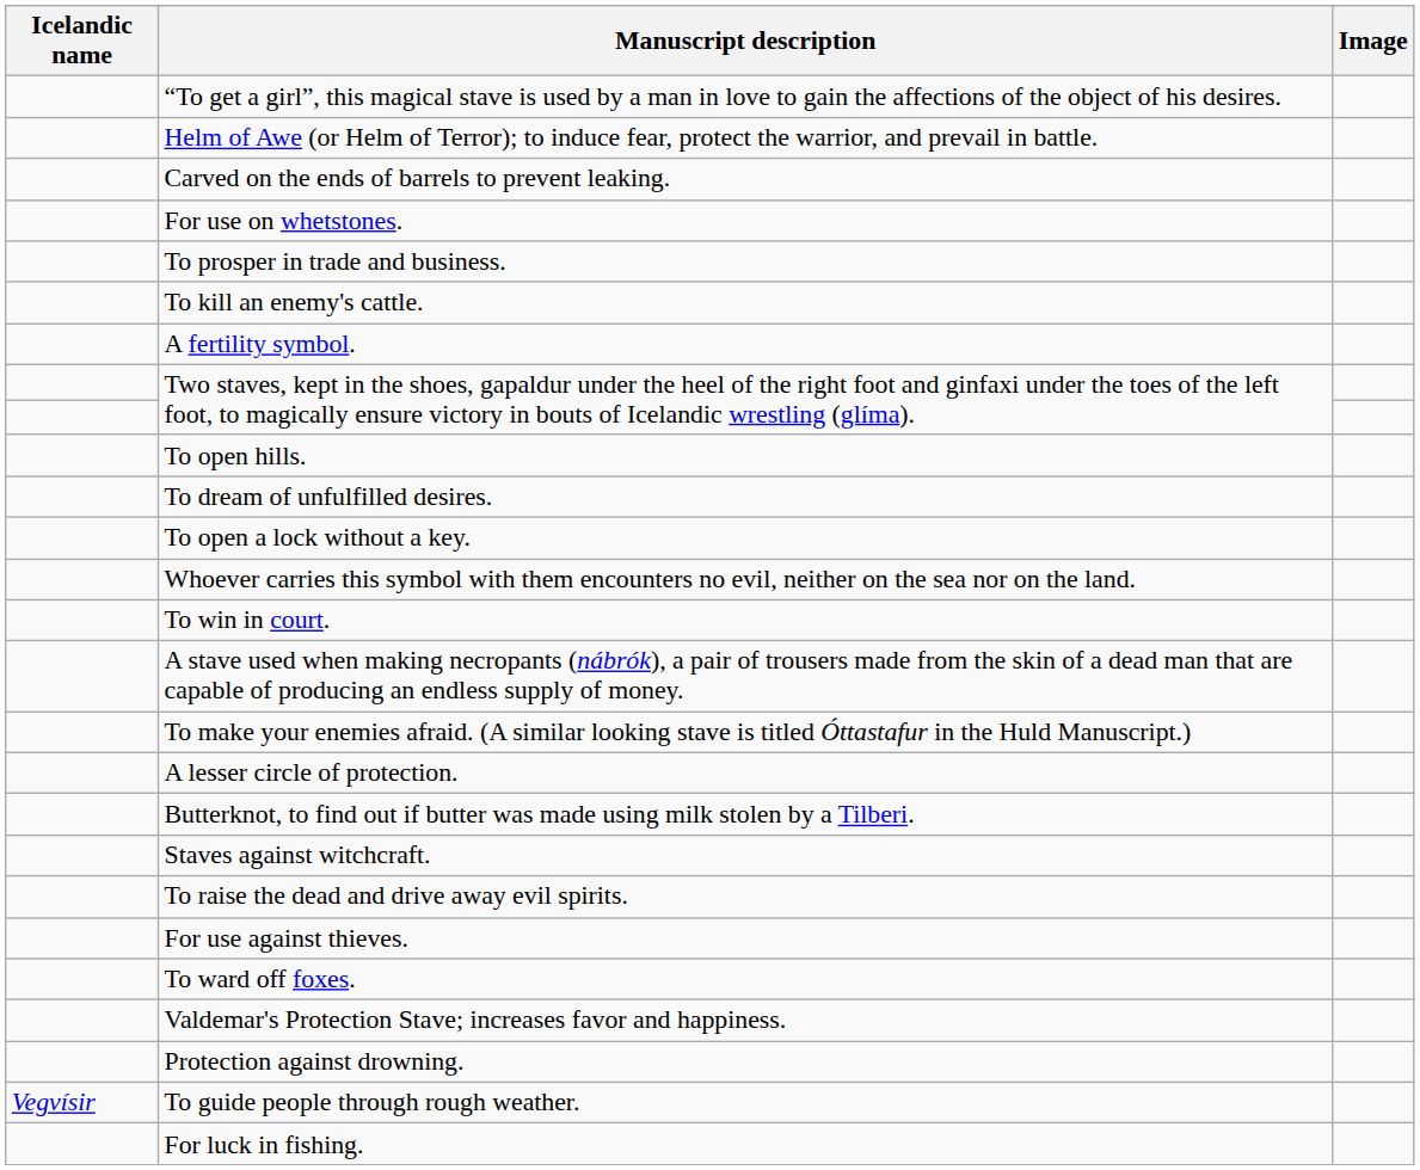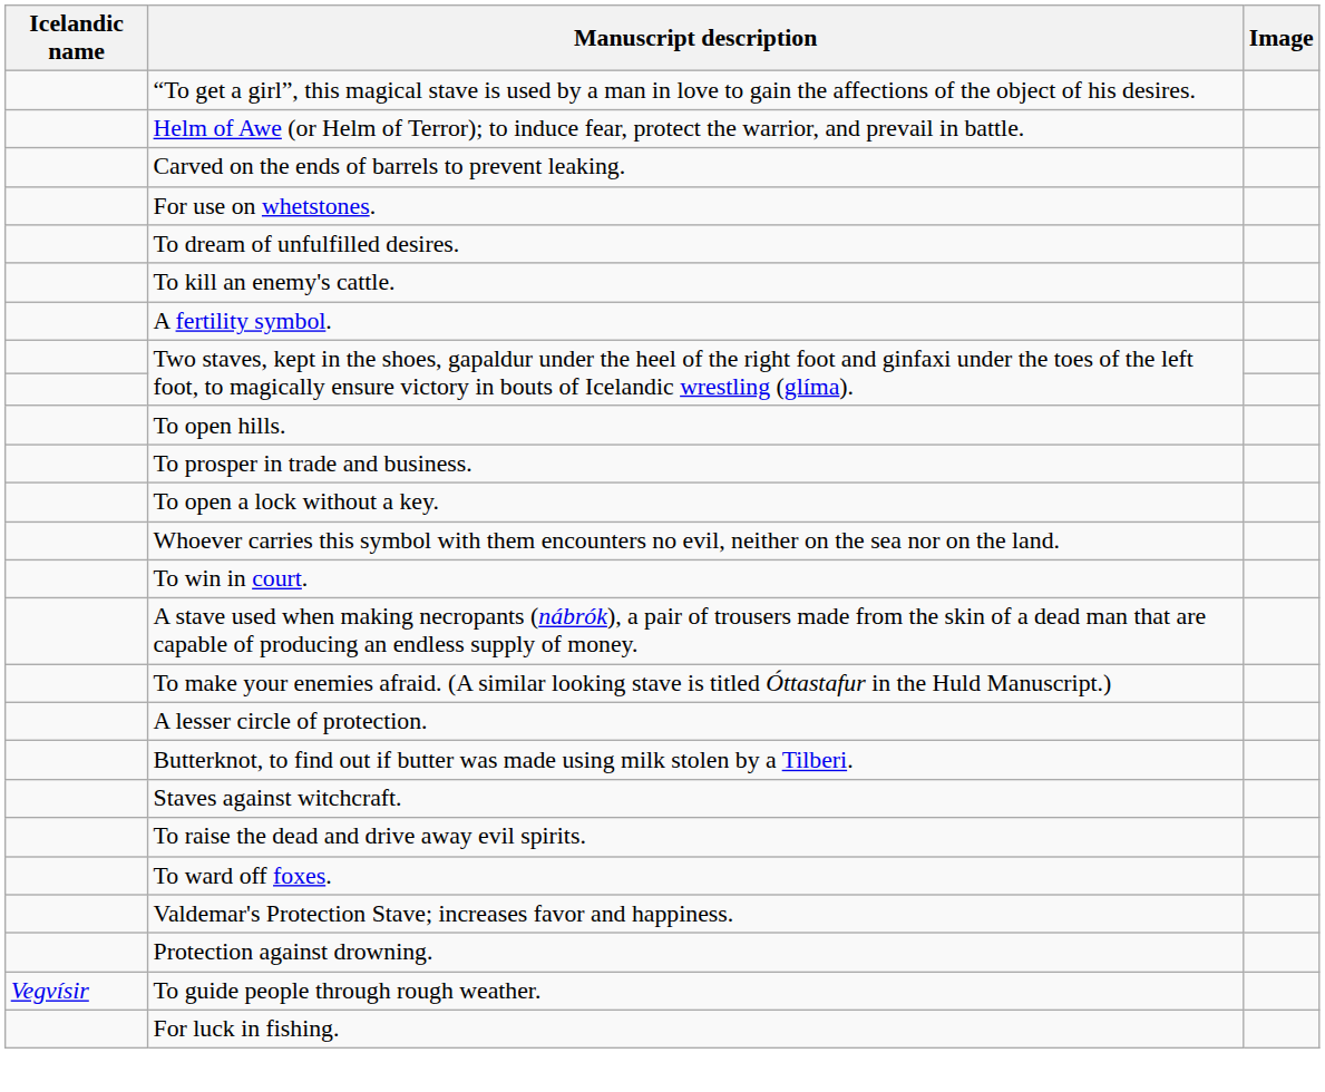 <table class="wikitable" style="padding: 0.5ex; text-align: left">
 <tr>
 <th>Icelandic name</th>
 <th>Manuscript description</th>
 <th>Image</th>
 </tr>
 <tr>
 <td></td>
 <td>“To get a girl”, this magical stave is used by a man in love to gain the affections of the object of his desires.</td>
 <td></td>
 </tr>
 <tr>
 <td></td>
 <td><a href='#'>Helm of Awe</a> (or Helm of Terror); to induce fear, protect the warrior, and prevail in battle.</td>
 <td></td>
 </tr>
 <tr>
 <td></td>
 <td>Carved on the ends of barrels to prevent leaking.</td>
 <td></td>
 </tr>
 <tr>
 <td></td>
 <td>For use on <a href='#'>whetstones</a>.</td>
 <td></td>
 </tr>
 <tr>
 <td></td>
-<td>To prosper in trade and business.</td>
+<td>To dream of unfulfilled desires.</td>
 <td></td>
 </tr>
 <tr>
 <td></td>
 <td>To kill an enemy's cattle.</td>
 <td></td>
 </tr>
 <tr>
 <td></td>
 <td>A <a href='#'>fertility symbol</a>.</td>
 <td></td>
 </tr>
 <tr>
 <td></td>
 <td rowspan="2">Two staves, kept in the shoes, gapaldur under the heel of the right foot and ginfaxi under the toes of the left foot, to magically ensure victory in bouts of Icelandic <a href='#'>wrestling</a> (<a href='#'>glíma</a>).</td>
 <td></td>
 </tr>
 <tr>
 <td></td>
 <td></td>
 </tr>
 <tr>
 <td></td>
 <td>To open hills.</td>
 <td></td>
 </tr>
 <tr>
 <td></td>
-<td>To dream of unfulfilled desires.</td>
+<td>To prosper in trade and business.</td>
 <td></td>
 </tr>
 <tr>
 <td></td>
 <td>To open a lock without a key.</td>
 <td></td>
 </tr>
 <tr>
 <td></td>
 <td>Whoever carries this symbol with them encounters no evil, neither on the sea nor on the land.</td>
 <td></td>
 </tr>
 <tr>
 <td></td>
 <td>To win in <a href='#'>court</a>.</td>
 <td></td>
 </tr>
 <tr>
 <td></td>
 <td>A stave used when making necropants (<em><a href='#'>nábrók</a></em>), a pair of trousers made from the skin of a dead man that are capable of producing an endless supply of money.</td>
 <td></td>
 </tr>
 <tr>
 <td></td>
 <td>To make your enemies afraid. (A similar looking stave is titled <em>Óttastafur</em> in the Huld Manuscript.)</td>
 <td></td>
 </tr>
 <tr>
 <td></td>
 <td>A lesser circle of protection.</td>
 <td></td>
 </tr>
 <tr>
 <td></td>
 <td>Butterknot, to find out if butter was made using milk stolen by a <a href='#'>Tilberi</a>.</td>
 <td></td>
 </tr>
 <tr>
 <td></td>
 <td>Staves against witchcraft.</td>
 <td></td>
 </tr>
 <tr>
 <td></td>
 <td>To raise the dead and drive away evil spirits.</td>
 <td></td>
 </tr>
 <tr>
 <td></td>
-<td>For use against thieves.</td>
-<td></td>
-</tr>
-<tr>
-<td></td>
 <td>To ward off <a href='#'>foxes</a>.</td>
 <td></td>
 </tr>
 <tr>
 <td></td>
 <td>Valdemar's Protection Stave; increases favor and happiness.</td>
 <td></td>
 </tr>
 <tr>
 <td></td>
 <td>Protection against drowning.</td>
 <td></td>
 </tr>
 <tr>
 <td><em><a href='#'>Vegvísir</a></em></td>
 <td>To guide people through rough weather.</td>
 <td></td>
 </tr>
 <tr>
 <td></td>
 <td>For luck in fishing.</td>
 <td></td>
 </tr>
 </table>
